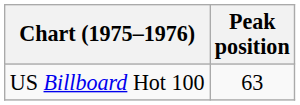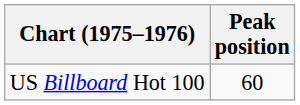 <table class="wikitable sortable">
 <tr>
 <th>Chart (1975–1976)</th>
 <th>Peak<br>position</th>
 </tr>
 <tr>
 <td>US <em><a href='#'>Billboard</a></em> Hot 100</td>
-<td align="center">63</td>
+<td align="center">60</td>
 </tr>
 </table>
